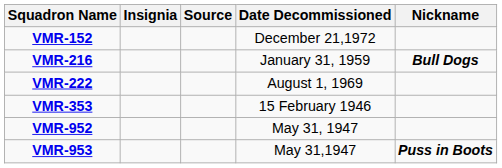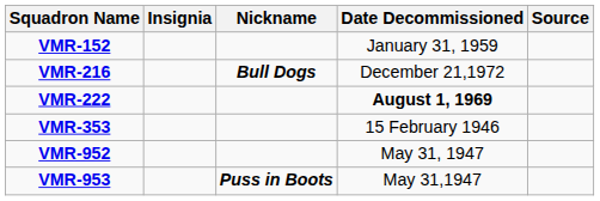 <table class="wikitable" style="text-align:center;">
 <tr>
 <th>Squadron Name</th>
 <th>Insignia</th>
+<th>Nickname</th>
+<th>Date Decommissioned</th>
 <th>Source</th>
-<th>Date Decommissioned</th>
-<th>Nickname</th>
 </tr>
 <tr>
 <td><strong><a href='#'>VMR-152</a></strong></td>
 <td><strong></strong></td>
 <td></td>
-<td>December 21,1972</td>
+<td>January 31, 1959</td>
 <td></td>
 </tr>
 <tr>
 <td><strong><a href='#'>VMR-216</a></strong></td>
 <td></td>
+<td><strong><em>Bull Dogs</em></strong></td>
+<td>December 21,1972</td>
 <td></td>
-<td>January 31, 1959</td>
-<td><strong><em>Bull Dogs</em></strong></td>
 </tr>
 <tr>
 <td><strong><a href='#'>VMR-222</a></strong></td>
 <td></td>
 <td></td>
-<td>August 1, 1969</td>
+<td><strong>August 1, 1969</strong></td>
 <td></td>
 </tr>
 <tr>
 <td><strong><a href='#'>VMR-353</a></strong></td>
 <td><strong></strong></td>
 <td></td>
 <td>15 February 1946</td>
 <td></td>
 </tr>
 <tr>
 <td><strong><a href='#'>VMR-952</a></strong></td>
 <td><strong></strong></td>
 <td></td>
 <td>May 31, 1947</td>
 <td></td>
 </tr>
 <tr>
 <td><strong><a href='#'>VMR-953</a></strong></td>
 <td><strong></strong></td>
+<td><strong><em>Puss in Boots</em></strong></td>
+<td>May 31,1947</td>
 <td></td>
-<td>May 31,1947</td>
-<td><strong><em>Puss in Boots</em></strong></td>
 </tr>
 </table>
